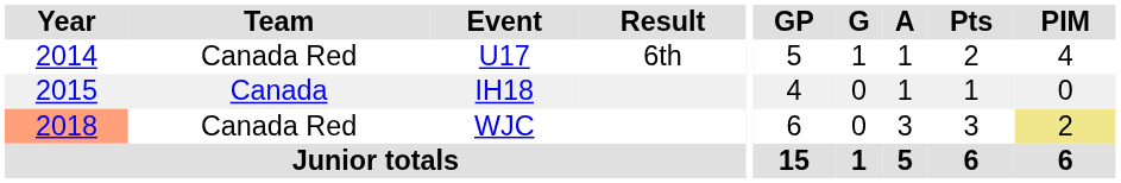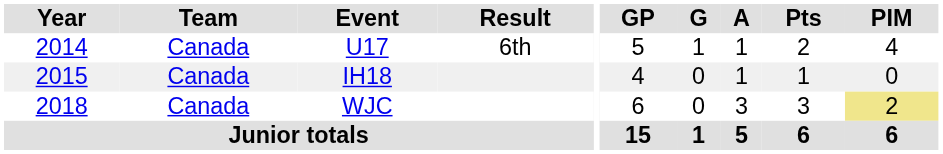 <table border="0" cellpadding="1" cellspacing="0" ID="Table3" style="text-align:center; width:40em">
 <tr ALIGN="center" bgcolor="#e0e0e0">
 <th>Year</th>
 <th>Team</th>
 <th>Event</th>
 <th>Result</th>
 <th rowspan="99" bgcolor="#ffffff"></th>
 <th>GP</th>
 <th>G</th>
 <th>A</th>
 <th>Pts</th>
 <th>PIM</th>
 </tr>
 <tr>
 <td><a href='#'>2014</a></td>
-<td>Canada Red</td>
+<td><a href='#'>Canada</a></td>
 <td><a href='#'>U17</a></td>
 <td>6th</td>
 <td>5</td>
 <td>1</td>
 <td>1</td>
 <td>2</td>
 <td>4</td>
 </tr>
 <tr bgcolor="#f0f0f0">
 <td><a href='#'>2015</a></td>
 <td><a href='#'>Canada</a></td>
 <td><a href='#'>IH18</a></td>
 <td></td>
 <td>4</td>
 <td>0</td>
 <td>1</td>
 <td>1</td>
 <td>0</td>
 </tr>
 <tr>
-<td style="background: lightsalmon;"><a href='#'>2018</a></td>
-<td>Canada Red</td>
+<td><a href='#'>2018</a></td>
+<td><a href='#'>Canada</a></td>
 <td><a href='#'>WJC</a></td>
 <td></td>
 <td>6</td>
 <td>0</td>
 <td>3</td>
 <td>3</td>
 <td style="background: khaki;">2</td>
 </tr>
 <tr>
 </tr>
 <tr bgcolor="#e0e0e0">
 <th colspan="4">Junior totals</th>
 <th>15</th>
 <th>1</th>
 <th>5</th>
 <th>6</th>
 <th>6</th>
 </tr>
 </table>
